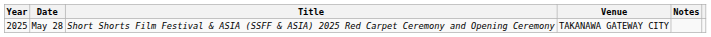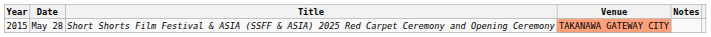 <table class="wikitable">
 <tr>
 <th>Year</th>
 <th>Date</th>
 <th>Title</th>
 <th>Venue</th>
 <th>Notes</th>
 <th></th>
 </tr>
 <tr>
-<td>2025</td>
+<td>2015</td>
 <td>May 28</td>
 <td><em>Short Shorts Film Festival & ASIA (SSFF & ASIA) 2025 Red Carpet Ceremony and Opening Ceremony</em></td>
-<td>TAKANAWA GATEWAY CITY</td>
+<td style="background: lightsalmon;">TAKANAWA GATEWAY CITY</td>
 <td></td>
 <td></td>
 </tr>
 </table>
